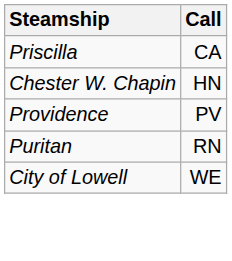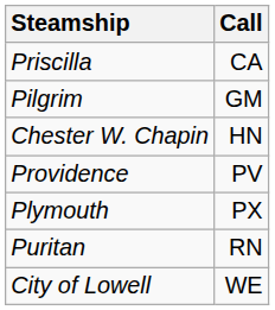 <table class="wikitable sortable">
 <tr>
 <th style="text-align:left;">Steamship</th>
 <th style="text-align:left;">Call</th>
 </tr>
 <tr>
 <td><em>Priscilla</em></td>
 <td style="text-align:right;">CA</td>
 </tr>
 <tr>
+<td><em>Pilgrim</em></td>
+<td style="text-align:right;">GM</td>
+</tr>
+<tr>
 <td><em>Chester W. Chapin</em></td>
 <td style="text-align:right;">HN</td>
 </tr>
 <tr>
 <td><em>Providence</em></td>
 <td style="text-align:right;">PV</td>
+</tr>
+<tr>
+<td><em>Plymouth</em></td>
+<td style="text-align:right;">PX</td>
 </tr>
 <tr>
 <td><em>Puritan</em></td>
 <td style="text-align:right;">RN</td>
 </tr>
 <tr>
 <td><em>City of Lowell</em></td>
 <td style="text-align:right;">WE</td>
 </tr>
 </table>
